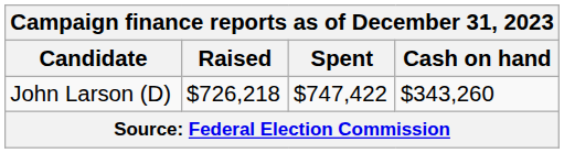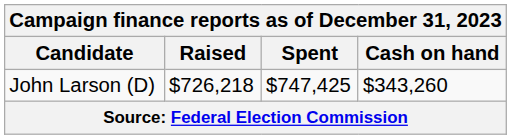 <table class="wikitable sortable">
 <tr>
 <th colspan=4>Campaign finance reports as of December 31, 2023</th>
 </tr>
 <tr style="text-align:center;">
 <th>Candidate</th>
 <th>Raised</th>
 <th>Spent</th>
 <th>Cash on hand</th>
 </tr>
 <tr>
 <td>John Larson (D)</td>
 <td>$726,218</td>
-<td>$747,422</td>
+<td>$747,425</td>
 <td>$343,260</td>
 </tr>
 <tr>
 <th colspan="4"><small>Source: <a href='#'>Federal Election Commission</a></small></th>
 </tr>
 </table>
